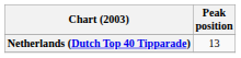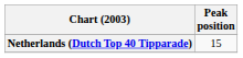 <table class="wikitable sortable plainrowheaders" style="text-align:center;">
 <tr>
 <th scope="col">Chart (2003)</th>
 <th scope="col">Peak<br>position</th>
 </tr>
 <tr>
 </tr>
 <tr>
 </tr>
 <tr>
 </tr>
 <tr>
 </tr>
 <tr>
 </tr>
 <tr>
 </tr>
 <tr>
 <th scope="row">Netherlands (<a href='#'>Dutch Top 40 Tipparade</a>)</th>
-<td align="center">13</td>
+<td align="center">15</td>
 </tr>
 <tr>
 </tr>
 <tr>
 </tr>
 <tr>
 </tr>
 <tr>
 </tr>
 <tr>
 </tr>
 <tr>
 </tr>
 <tr>
 </tr>
 <tr>
 </tr>
 </table>
